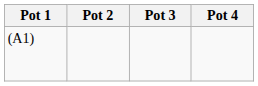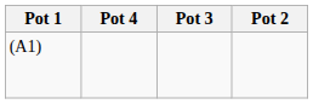 <table class="wikitable">
 <tr>
 <th width=15%>Pot 1</th>
+<th width=15%>Pot 4</th>
+<th width=15%>Pot 3</th>
 <th width=15%>Pot 2</th>
-<th width=15%>Pot 3</th>
-<th width=15%>Pot 4</th>
 </tr>
 <tr>
 <td> (A1)<br><br><br></td>
 <td><br><br><br></td>
 <td><br><br><br></td>
 <td><br><br><br></td>
 </tr>
 </table>
